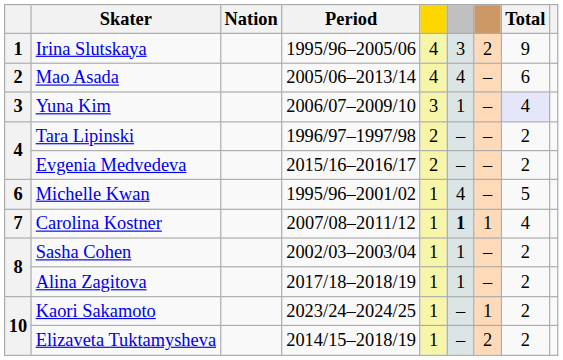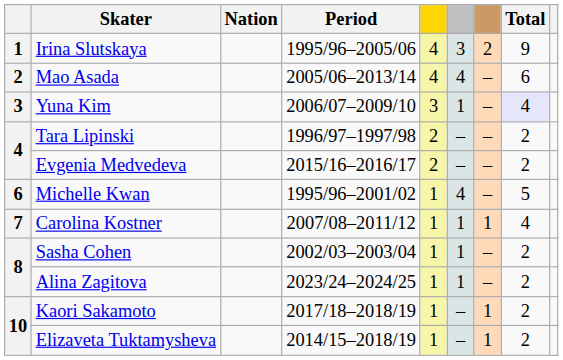 <table class="wikitable unsortable" style="text-align:center">
 <tr>
 <th scope="col"></th>
 <th scope="col">Skater</th>
 <th scope="col">Nation</th>
 <th scope="col">Period</th>
 <th scope="col" style="width:1em; background-color:gold"></th>
 <th scope="col" style="width:1em;background-color:silver"></th>
 <th scope="col" style="width:1em;background-color:#CC9966"></th>
 <th scope="col">Total</th>
 <th></th>
 </tr>
 <tr>
 <th scope="row">1</th>
 <td align="left"><a href='#'>Irina Slutskaya</a></td>
 <td align="left"></td>
 <td>1995/96–2005/06</td>
 <td bgcolor="#F7F6A8">4</td>
 <td bgcolor="#DCE5E5">3</td>
 <td bgcolor="#FFDAB9">2</td>
 <td>9</td>
 <td></td>
 </tr>
 <tr>
 <th scope="row">2</th>
 <td align="left"><a href='#'>Mao Asada</a></td>
 <td align="left"></td>
 <td>2005/06–2013/14</td>
 <td bgcolor="#F7F6A8">4</td>
 <td bgcolor="#DCE5E5">4</td>
 <td bgcolor="#FFDAB9">–</td>
 <td>6</td>
 <td></td>
 </tr>
 <tr>
 <th scope="row">3</th>
 <td align="left"><a href='#'>Yuna Kim</a></td>
 <td align="left"></td>
 <td>2006/07–2009/10</td>
 <td bgcolor="#F7F6A8">3</td>
 <td bgcolor="#DCE5E5">1</td>
 <td bgcolor="#FFDAB9">–</td>
 <td style="background: lavender;">4</td>
 <td></td>
 </tr>
 <tr>
 <th scope="row" rowspan="2">4</th>
 <td align="left"><a href='#'>Tara Lipinski</a></td>
 <td align="left"></td>
 <td>1996/97–1997/98</td>
 <td bgcolor="#F7F6A8">2</td>
 <td bgcolor="#DCE5E5">–</td>
 <td bgcolor="#FFDAB9">–</td>
 <td>2</td>
 <td></td>
 </tr>
 <tr>
 <td align="left"><a href='#'>Evgenia Medvedeva</a></td>
 <td align="left"></td>
 <td>2015/16–2016/17</td>
 <td bgcolor="#F7F6A8">2</td>
 <td bgcolor="#DCE5E5">–</td>
 <td bgcolor="#FFDAB9">–</td>
 <td>2</td>
 <td></td>
 </tr>
 <tr>
 <th scope="row">6</th>
 <td align="left"><a href='#'>Michelle Kwan</a></td>
 <td align="left"></td>
 <td>1995/96–2001/02</td>
 <td bgcolor="#F7F6A8">1</td>
 <td bgcolor="#DCE5E5">4</td>
 <td bgcolor="#FFDAB9">–</td>
 <td>5</td>
 <td></td>
 </tr>
 <tr>
 <th scope="row">7</th>
 <td align="left"><a href='#'>Carolina Kostner</a></td>
 <td align="left"></td>
 <td>2007/08–2011/12</td>
 <td bgcolor="#F7F6A8">1</td>
-<td bgcolor="#DCE5E5"><strong>1</strong></td>
+<td bgcolor="#DCE5E5">1</td>
 <td bgcolor="#FFDAB9">1</td>
 <td>4</td>
 <td></td>
 </tr>
 <tr>
 <th scope="row" rowspan="2">8</th>
 <td align="left"><a href='#'>Sasha Cohen</a></td>
 <td align="left"></td>
 <td>2002/03–2003/04</td>
 <td bgcolor="#F7F6A8">1</td>
 <td bgcolor="#DCE5E5">1</td>
 <td bgcolor="#FFDAB9">–</td>
 <td>2</td>
 <td></td>
 </tr>
 <tr>
 <td align="left"><a href='#'>Alina Zagitova</a></td>
 <td align="left"></td>
-<td>2017/18–2018/19</td>
+<td>2023/24–2024/25</td>
 <td bgcolor="#F7F6A8">1</td>
 <td bgcolor="#DCE5E5">1</td>
 <td bgcolor="#FFDAB9">–</td>
 <td>2</td>
 <td></td>
 </tr>
 <tr>
 <th scope="row" rowspan="2">10</th>
 <td align="left"><a href='#'>Kaori Sakamoto</a></td>
 <td align="left"></td>
-<td>2023/24–2024/25</td>
+<td>2017/18–2018/19</td>
 <td bgcolor="#F7F6A8">1</td>
 <td bgcolor="#DCE5E5">–</td>
 <td bgcolor="#FFDAB9">1</td>
 <td>2</td>
 <td></td>
 </tr>
 <tr>
 <td align="left"><a href='#'>Elizaveta Tuktamysheva</a></td>
 <td align="left"></td>
 <td>2014/15–2018/19</td>
 <td bgcolor="#F7F6A8">1</td>
 <td bgcolor="#DCE5E5">–</td>
-<td bgcolor="#FFDAB9">2</td>
+<td bgcolor="#FFDAB9">1</td>
 <td>2</td>
 <td></td>
 </tr>
 </table>
